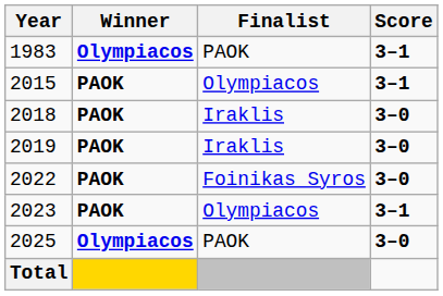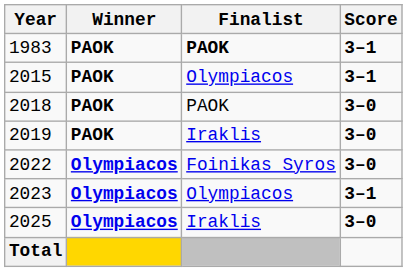 <table class="wikitable">
 <tr>
 <th>Year</th>
 <th>Winner</th>
 <th>Finalist</th>
 <th>Score</th>
 </tr>
 <tr>
 <td>1983</td>
-<td><strong><a href='#'>Olympiacos</a></strong></td>
-<td>PAOK</td>
+<td><strong>PAOK</strong></td>
+<td><strong>PAOK</strong></td>
 <td><strong>3–1</strong></td>
 </tr>
 <tr>
 <td>2015</td>
 <td><strong>PAOK</strong></td>
 <td><a href='#'>Olympiacos</a></td>
 <td><strong>3–1</strong></td>
 </tr>
 <tr>
 <td>2018</td>
 <td><strong>PAOK</strong></td>
-<td><a href='#'>Iraklis</a></td>
+<td>PAOK</td>
 <td><strong>3–0</strong></td>
 </tr>
 <tr>
 <td>2019</td>
 <td><strong>PAOK</strong></td>
 <td><a href='#'>Iraklis</a></td>
 <td><strong>3–0</strong></td>
 </tr>
 <tr>
 <td>2022</td>
-<td><strong>PAOK</strong></td>
+<td><strong><a href='#'>Olympiacos</a></strong></td>
 <td><a href='#'>Foinikas Syros</a></td>
 <td><strong>3–0</strong></td>
 </tr>
 <tr>
 <td>2023</td>
-<td><strong>PAOK</strong></td>
+<td><strong><a href='#'>Olympiacos</a></strong></td>
 <td><a href='#'>Olympiacos</a></td>
 <td><strong>3–1</strong></td>
 </tr>
 <tr>
 <td>2025</td>
 <td><strong><a href='#'>Olympiacos</a></strong></td>
-<td>PAOK</td>
+<td><a href='#'>Iraklis</a></td>
 <td><strong>3–0</strong></td>
 </tr>
 <tr>
 <th>Total</th>
 <td bgcolor= gold></td>
 <td bgcolor= silver></td>
 </tr>
 </table>
